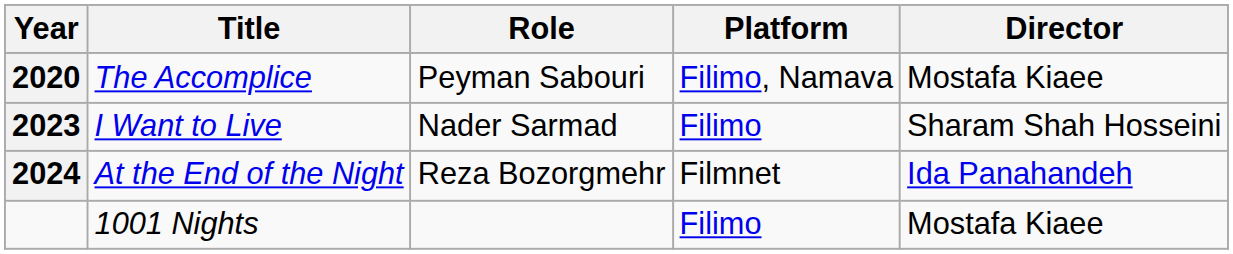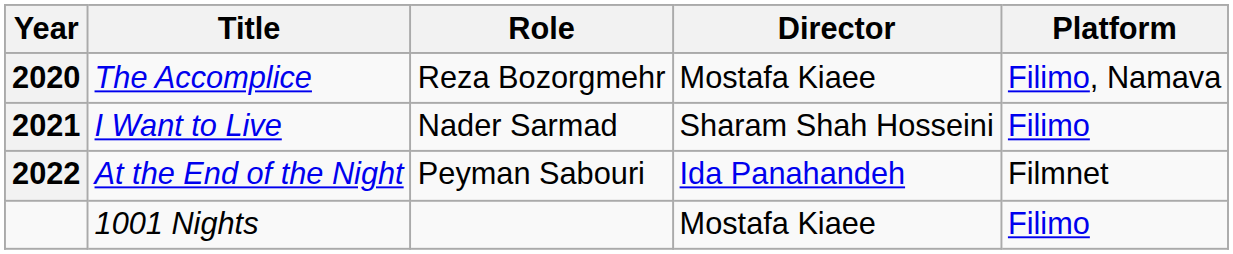 <table class="wikitable plainrowheaders sortable"  style=font-size:100%>
 <tr>
 <th scope="col">Year</th>
 <th scope="col">Title</th>
 <th scope="col">Role</th>
+<th scope="col">Director</th>
 <th scope="col" class="unsortable">Platform</th>
-<th scope="col">Director</th>
 </tr>
 <tr>
 <th scope=row>2020</th>
 <td><em><a href='#'>The Accomplice</a></em></td>
-<td>Peyman Sabouri</td>
+<td>Reza Bozorgmehr</td>
+<td>Mostafa Kiaee</td>
 <td><a href='#'>Filimo</a>, Namava</td>
-<td>Mostafa Kiaee</td>
 </tr>
 <tr>
-<th scope=row>2023</th>
+<th scope=row>2021</th>
 <td><em><a href='#'>I Want to Live</a></em></td>
 <td>Nader Sarmad</td>
+<td>Sharam Shah Hosseini</td>
 <td><a href='#'>Filimo</a></td>
-<td>Sharam Shah Hosseini</td>
 </tr>
 <tr>
-<th scope="row">2024</th>
+<th scope="row">2022</th>
 <td><em><a href='#'>At the End of the Night</a></em></td>
-<td>Reza Bozorgmehr</td>
+<td>Peyman Sabouri</td>
+<td><a href='#'>Ida Panahandeh</a></td>
 <td>Filmnet</td>
-<td><a href='#'>Ida Panahandeh</a></td>
 </tr>
 <tr>
 <td></td>
 <td><em>1001 Nights</em></td>
 <td></td>
+<td>Mostafa Kiaee</td>
 <td><a href='#'>Filimo</a></td>
-<td>Mostafa Kiaee</td>
 </tr>
 </table>
